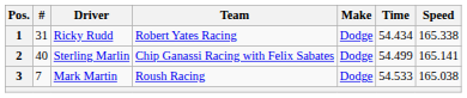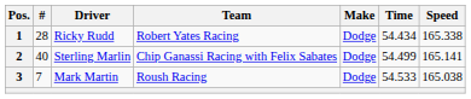 <table class="wikitable" style="font-size:95%">
 <tr>
 <th>Pos.</th>
 <th>#</th>
 <th>Driver</th>
 <th>Team</th>
 <th>Make</th>
 <th>Time</th>
 <th>Speed</th>
 </tr>
 <tr>
 <th>1</th>
-<td>31</td>
+<td>28</td>
 <td><a href='#'>Ricky Rudd</a></td>
 <td><a href='#'>Robert Yates Racing</a></td>
 <td><a href='#'>Dodge</a></td>
 <td>54.434</td>
 <td>165.338</td>
 </tr>
 <tr>
 <th>2</th>
 <td>40</td>
 <td><a href='#'>Sterling Marlin</a></td>
 <td><a href='#'>Chip Ganassi Racing with Felix Sabates</a></td>
 <td><a href='#'>Dodge</a></td>
 <td>54.499</td>
 <td>165.141</td>
 </tr>
 <tr>
 <th>3</th>
 <td>7</td>
 <td><a href='#'>Mark Martin</a></td>
 <td><a href='#'>Roush Racing</a></td>
 <td><a href='#'>Dodge</a></td>
 <td>54.533</td>
 <td>165.038</td>
 </tr>
 <tr>
 <th colspan="7"></th>
 </tr>
 </table>
